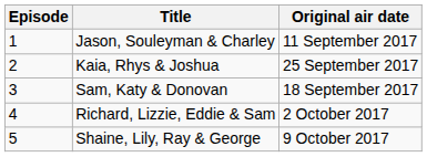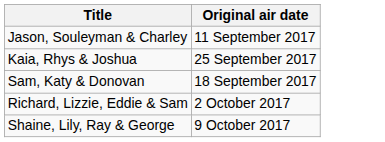 <table class="wikitable">
 <tr>
-<th>Episode</th>
 <th>Title</th>
 <th>Original air date</th>
 </tr>
 <tr>
-<td>1</td>
 <td>Jason, Souleyman & Charley</td>
 <td>11 September 2017</td>
 </tr>
 <tr>
-<td>2</td>
 <td>Kaia, Rhys & Joshua</td>
 <td>25 September 2017</td>
 </tr>
 <tr>
-<td>3</td>
 <td>Sam, Katy & Donovan</td>
 <td>18 September 2017</td>
 </tr>
 <tr>
-<td>4</td>
 <td>Richard, Lizzie, Eddie & Sam</td>
 <td>2 October 2017</td>
 </tr>
 <tr>
-<td>5</td>
 <td>Shaine, Lily, Ray & George</td>
 <td>9 October 2017</td>
 </tr>
 </table>
